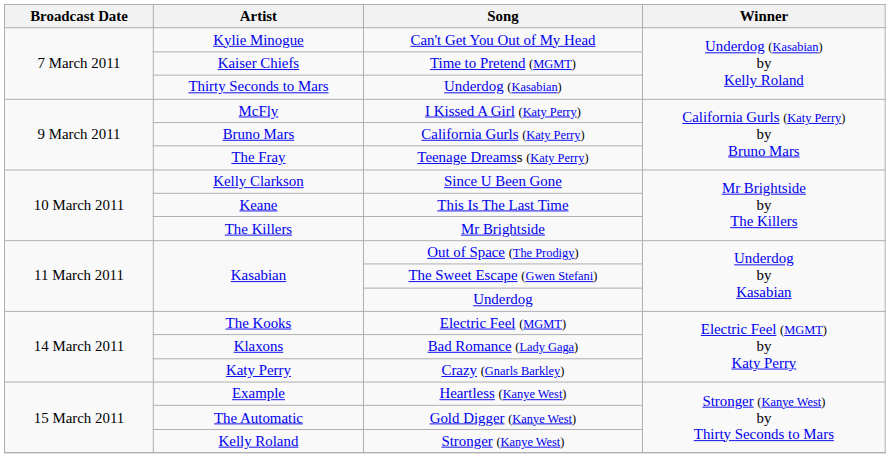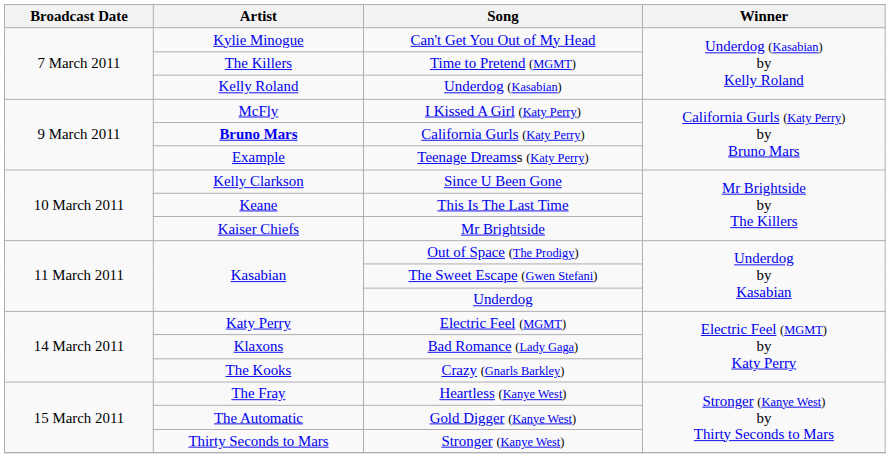 <table class="wikitable" style="text-align:center" width=75%>
 <tr>
 <th>Broadcast Date</th>
 <th>Artist</th>
 <th>Song</th>
 <th>Winner</th>
 </tr>
 <tr>
 <td rowspan="3">7 March 2011</td>
 <td><a href='#'>Kylie Minogue</a></td>
 <td><a href='#'>Can't Get You Out of My Head</a></td>
 <td rowspan="3"><a href='#'>Underdog</a> <small>(<a href='#'>Kasabian</a>)</small><br>by<br><a href='#'>Kelly Roland</a></td>
 </tr>
 <tr>
-<td><a href='#'>Kaiser Chiefs</a></td>
+<td><a href='#'>The Killers</a></td>
 <td><a href='#'>Time to Pretend</a> <small>(<a href='#'>MGMT</a>)</small></td>
 </tr>
 <tr>
-<td><a href='#'>Thirty Seconds to Mars</a></td>
+<td><a href='#'>Kelly Roland</a></td>
 <td><a href='#'>Underdog</a> <small>(<a href='#'>Kasabian</a>)</small></td>
 </tr>
 <tr>
 <td rowspan="3">9 March 2011</td>
 <td><a href='#'>McFly</a></td>
 <td><a href='#'>I Kissed A Girl</a> <small>(<a href='#'>Katy Perry</a>)</small></td>
 <td rowspan="3"><a href='#'>California Gurls</a> <small>(<a href='#'>Katy Perry</a>)</small><br>by<br><a href='#'>Bruno Mars</a></td>
 </tr>
 <tr>
-<td><a href='#'>Bruno Mars</a></td>
+<td><strong><a href='#'>Bruno Mars</a></strong></td>
 <td><a href='#'>California Gurls</a> <small>(<a href='#'>Katy Perry</a>)</small></td>
 </tr>
 <tr>
-<td><a href='#'>The Fray</a></td>
+<td><a href='#'>Example</a></td>
 <td><a href='#'>Teenage Dreams</a>s <small>(<a href='#'>Katy Perry</a>)</small></td>
 </tr>
 <tr>
 <td rowspan="3">10 March 2011</td>
 <td><a href='#'>Kelly Clarkson</a></td>
 <td><a href='#'>Since U Been Gone</a></td>
 <td rowspan="3"><a href='#'>Mr Brightside</a><br>by<br><a href='#'>The Killers</a></td>
 </tr>
 <tr>
 <td><a href='#'>Keane</a></td>
 <td><a href='#'>This Is The Last Time</a></td>
 </tr>
 <tr>
-<td><a href='#'>The Killers</a></td>
+<td><a href='#'>Kaiser Chiefs</a></td>
 <td><a href='#'>Mr Brightside</a></td>
 </tr>
 <tr>
 <td rowspan="3">11 March 2011</td>
 <td rowspan="3"><a href='#'>Kasabian</a></td>
 <td><a href='#'>Out of Space</a> <small>(<a href='#'>The Prodigy</a>)</small></td>
 <td rowspan="3"><a href='#'>Underdog</a><br>by<br><a href='#'>Kasabian</a></td>
 </tr>
 <tr>
 <td><a href='#'>The Sweet Escape</a> <small>(<a href='#'>Gwen Stefani</a>)</small></td>
 </tr>
 <tr>
 <td><a href='#'>Underdog</a></td>
 </tr>
 <tr>
 <td rowspan="3">14 March 2011</td>
-<td><a href='#'>The Kooks</a></td>
+<td><a href='#'>Katy Perry</a></td>
 <td><a href='#'>Electric Feel</a> <small>(<a href='#'>MGMT</a>)</small></td>
 <td rowspan="3"><a href='#'>Electric Feel</a> <small>(<a href='#'>MGMT</a>)</small><br>by<br><a href='#'>Katy Perry</a></td>
 </tr>
 <tr>
 <td><a href='#'>Klaxons</a></td>
 <td><a href='#'>Bad Romance</a> <small>(<a href='#'>Lady Gaga</a>)</small></td>
 </tr>
 <tr>
-<td><a href='#'>Katy Perry</a></td>
+<td><a href='#'>The Kooks</a></td>
 <td><a href='#'>Crazy</a> <small>(<a href='#'>Gnarls Barkley</a>)</small></td>
 </tr>
 <tr>
 <td rowspan="3">15 March 2011</td>
-<td><a href='#'>Example</a></td>
+<td><a href='#'>The Fray</a></td>
 <td><a href='#'>Heartless</a> <small>(<a href='#'>Kanye West</a>)</small></td>
 <td rowspan="3"><a href='#'>Stronger</a> <small>(<a href='#'>Kanye West</a>)</small><br>by<br><a href='#'>Thirty Seconds to Mars</a></td>
 </tr>
 <tr>
 <td><a href='#'>The Automatic</a></td>
 <td><a href='#'>Gold Digger</a> <small>(<a href='#'>Kanye West</a>)</small></td>
 </tr>
 <tr>
-<td><a href='#'>Kelly Roland</a></td>
+<td><a href='#'>Thirty Seconds to Mars</a></td>
 <td><a href='#'>Stronger</a> <small>(<a href='#'>Kanye West</a>)</small></td>
 </tr>
 <tr>
 </tr>
 </table>
